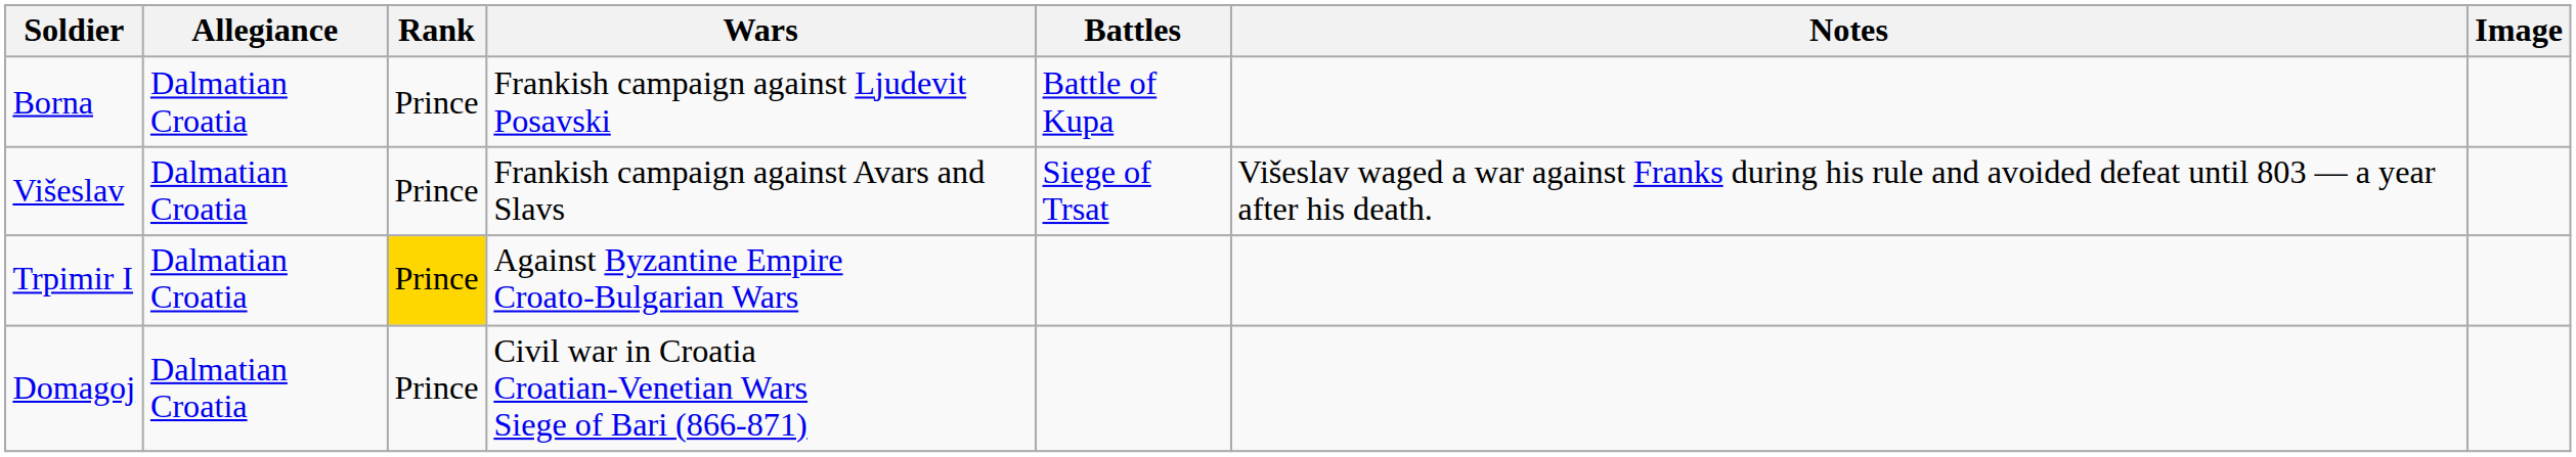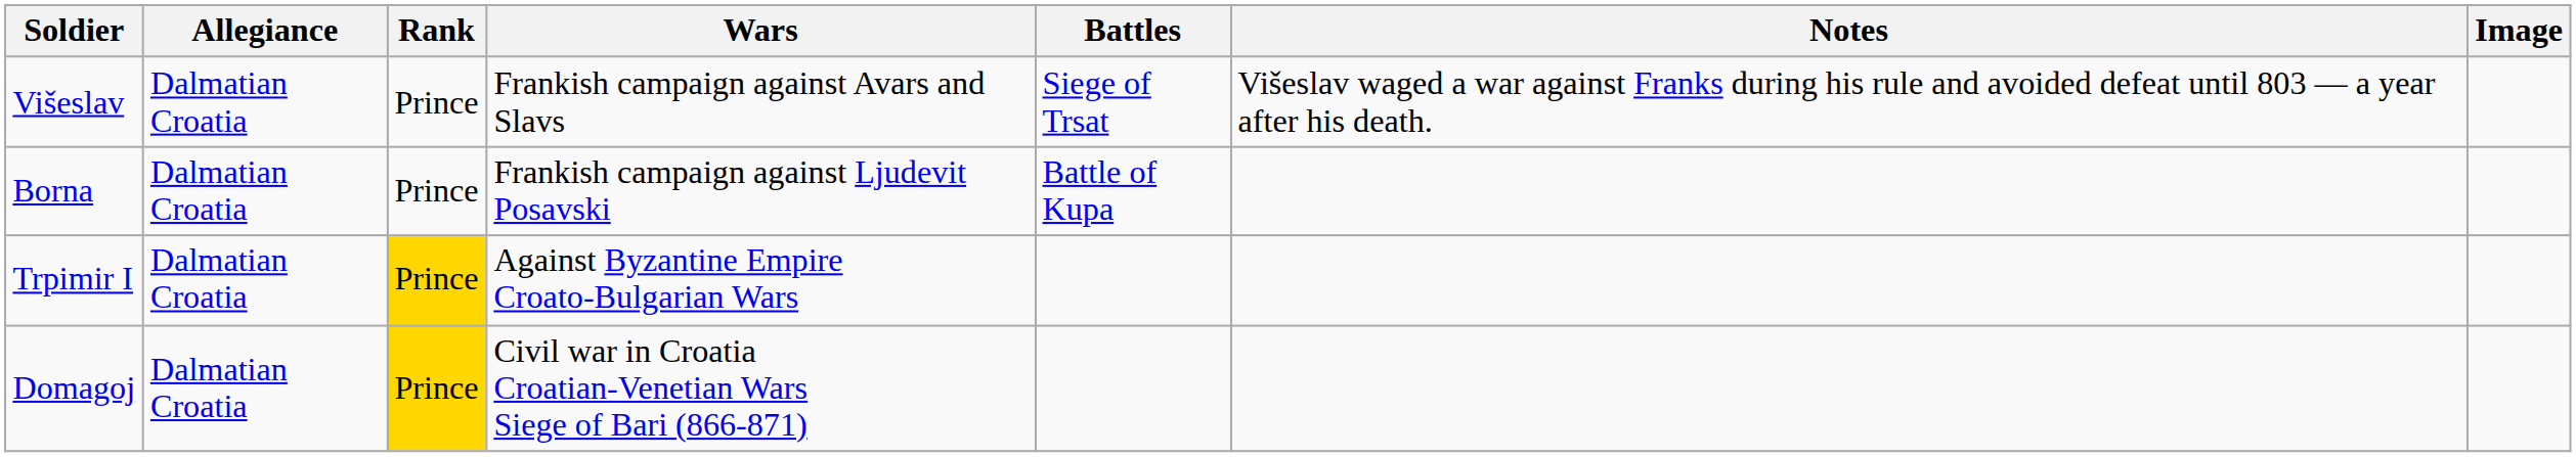 <table class="wikitable sortable">
 <tr>
 <th>Soldier</th>
 <th>Allegiance</th>
 <th>Rank</th>
 <th>Wars</th>
 <th>Battles</th>
 <th>Notes</th>
 <th class="unsortable">Image</th>
 </tr>
 <tr>
+<td><a href='#'>Višeslav</a></td>
+<td><a href='#'>Dalmatian Croatia</a></td>
+<td>Prince</td>
+<td>Frankish campaign against Avars and Slavs</td>
+<td><a href='#'>Siege of Trsat</a></td>
+<td>Višeslav waged a war against <a href='#'>Franks</a> during his rule and avoided defeat until 803 — a year after his death.</td>
+<td></td>
+</tr>
+<tr>
 <td><a href='#'>Borna</a></td>
 <td><a href='#'>Dalmatian Croatia</a></td>
 <td>Prince</td>
 <td>Frankish campaign against <a href='#'>Ljudevit Posavski</a></td>
 <td><a href='#'>Battle of Kupa</a></td>
 <td></td>
-<td></td>
-</tr>
-<tr>
-<td><a href='#'>Višeslav</a></td>
-<td><a href='#'>Dalmatian Croatia</a></td>
-<td>Prince</td>
-<td>Frankish campaign against Avars and Slavs</td>
-<td><a href='#'>Siege of Trsat</a></td>
-<td>Višeslav waged a war against <a href='#'>Franks</a> during his rule and avoided defeat until 803 — a year after his death.</td>
 <td></td>
 </tr>
 <tr>
 <td><a href='#'>Trpimir I</a></td>
 <td><a href='#'>Dalmatian Croatia</a></td>
 <td style="background: gold;">Prince</td>
 <td>Against <a href='#'>Byzantine Empire</a><br><a href='#'>Croato-Bulgarian Wars</a></td>
 <td></td>
 <td></td>
 <td></td>
 </tr>
 <tr>
 <td><a href='#'>Domagoj</a></td>
 <td><a href='#'>Dalmatian Croatia</a></td>
-<td>Prince</td>
+<td style="background: gold;">Prince</td>
 <td>Civil war in Croatia<br><a href='#'>Croatian-Venetian Wars</a><br><a href='#'>Siege of Bari (866-871)</a></td>
 <td></td>
 <td></td>
 <td></td>
 </tr>
 </table>
